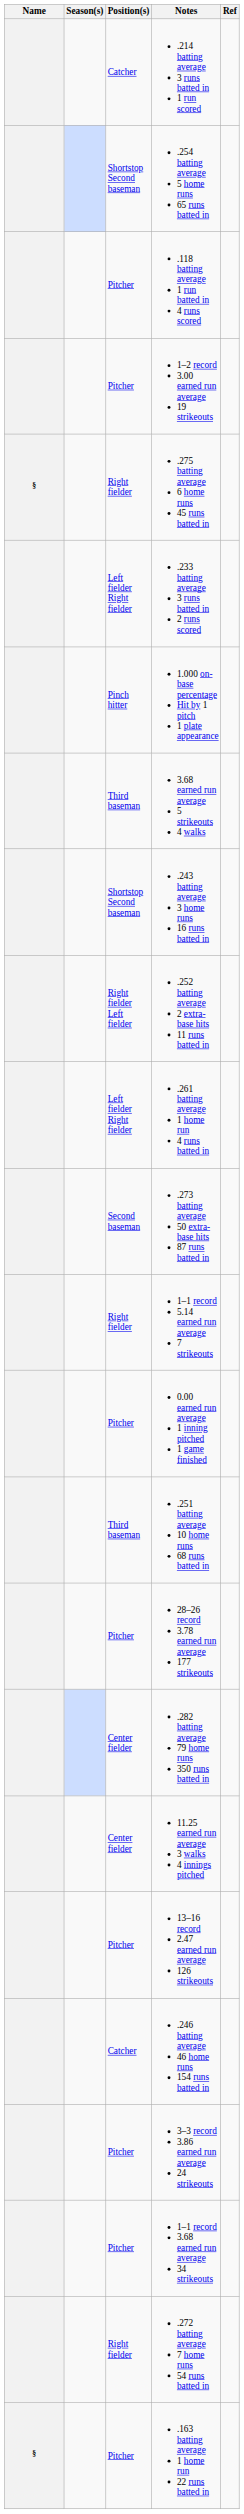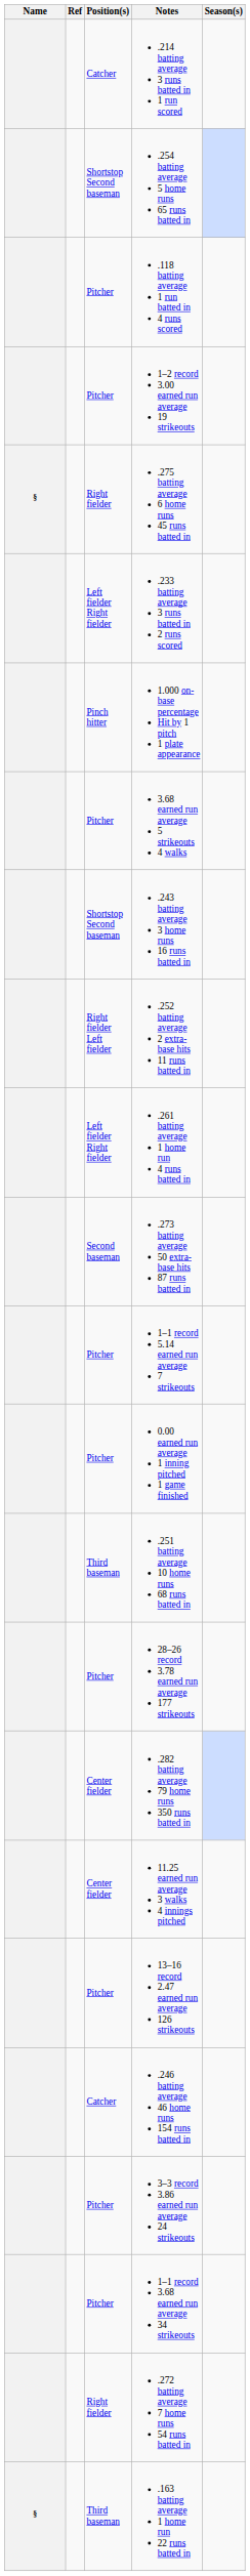 <table class="wikitable plainrowheaders sortable" width="65%">
 <tr>
 <th scope="col" width="35%">Name</th>
-<th scope="col">Season(s)</th>
+<th scope="col" class="unsortable" width="2%">Ref</th>
 <th scope="col">Position(s)</th>
 <th scope="col" class="unsortable">Notes</th>
-<th scope="col" class="unsortable" width="2%">Ref</th>
+<th scope="col">Season(s)</th>
 </tr>
 <tr>
 <th scope="row"></th>
 <td></td>
 <td><a href='#'>Catcher</a></td>
 <td><br><ul><li>.214 <a href='#'>batting average</a></li><li>3 <a href='#'>runs batted in</a></li><li>1 <a href='#'>run scored</a></li></ul></td>
 <td></td>
 </tr>
 <tr>
 <th scope="row"></th>
-<td bgcolor="#ccddff"></td>
+<td></td>
 <td><a href='#'>Shortstop</a><br><a href='#'>Second baseman</a></td>
 <td><br><ul><li>.254 <a href='#'>batting average</a></li><li>5 <a href='#'>home runs</a></li><li>65 <a href='#'>runs batted in</a></li></ul></td>
-<td></td>
+<td bgcolor="#ccddff"></td>
 </tr>
 <tr>
 <th scope="row"></th>
 <td></td>
 <td><a href='#'>Pitcher</a></td>
 <td><br><ul><li>.118 <a href='#'>batting average</a></li><li>1 <a href='#'>run batted in</a></li><li>4 <a href='#'>runs scored</a></li></ul></td>
 <td></td>
 </tr>
 <tr>
 <th scope="row"></th>
 <td></td>
 <td><a href='#'>Pitcher</a></td>
 <td><br><ul><li>1–2 <a href='#'>record</a></li><li>3.00 <a href='#'>earned run average</a></li><li>19 <a href='#'>strikeouts</a></li></ul></td>
 <td></td>
 </tr>
 <tr>
 <th scope="row"><sup>§</sup></th>
 <td></td>
 <td><a href='#'>Right fielder</a></td>
 <td><br><ul><li>.275 <a href='#'>batting average</a></li><li>6 <a href='#'>home runs</a></li><li>45 <a href='#'>runs batted in</a></li></ul></td>
 <td></td>
 </tr>
 <tr>
 <th scope="row"></th>
 <td></td>
 <td><a href='#'>Left fielder</a><br><a href='#'>Right fielder</a></td>
 <td><br><ul><li>.233 <a href='#'>batting average</a></li><li>3 <a href='#'>runs batted in</a></li><li>2 <a href='#'>runs scored</a></li></ul></td>
 <td></td>
 </tr>
 <tr>
 <th scope="row"></th>
 <td></td>
 <td><a href='#'>Pinch hitter</a></td>
 <td><br><ul><li>1.000 <a href='#'>on-base percentage</a></li><li><a href='#'>Hit by</a> 1 <a href='#'>pitch</a></li><li>1 <a href='#'>plate appearance</a></li></ul></td>
 <td></td>
 </tr>
 <tr>
 <th scope="row"></th>
 <td></td>
-<td><a href='#'>Third baseman</a></td>
+<td><a href='#'>Pitcher</a></td>
 <td><br><ul><li>3.68 <a href='#'>earned run average</a></li><li>5 <a href='#'>strikeouts</a></li><li>4 <a href='#'>walks</a></li></ul></td>
 <td></td>
 </tr>
 <tr>
 <th scope="row"></th>
 <td></td>
 <td><a href='#'>Shortstop</a><br><a href='#'>Second baseman</a></td>
 <td><br><ul><li>.243 <a href='#'>batting average</a></li><li>3 <a href='#'>home runs</a></li><li>16 <a href='#'>runs batted in</a></li></ul></td>
 <td></td>
 </tr>
 <tr>
 <th scope="row"></th>
 <td></td>
 <td><a href='#'>Right fielder</a><br><a href='#'>Left fielder</a></td>
 <td><br><ul><li>.252 <a href='#'>batting average</a></li><li>2 <a href='#'>extra-base hits</a></li><li>11 <a href='#'>runs batted in</a></li></ul></td>
 <td></td>
 </tr>
 <tr>
 <th scope="row"></th>
 <td></td>
 <td><a href='#'>Left fielder</a><br><a href='#'>Right fielder</a></td>
 <td><br><ul><li>.261 <a href='#'>batting average</a></li><li>1 <a href='#'>home run</a></li><li>4 <a href='#'>runs batted in</a></li></ul></td>
 <td></td>
 </tr>
 <tr>
 <th scope="row"></th>
 <td></td>
 <td><a href='#'>Second baseman</a></td>
 <td><br><ul><li>.273 <a href='#'>batting average</a></li><li>50 <a href='#'>extra-base hits</a></li><li>87 <a href='#'>runs batted in</a></li></ul></td>
 <td></td>
 </tr>
 <tr>
 <th scope="row"></th>
 <td></td>
-<td><a href='#'>Right fielder</a></td>
+<td><a href='#'>Pitcher</a></td>
 <td><br><ul><li>1–1 <a href='#'>record</a></li><li>5.14 <a href='#'>earned run average</a></li><li>7 <a href='#'>strikeouts</a></li></ul></td>
 <td></td>
 </tr>
 <tr>
 <th scope="row"></th>
 <td></td>
 <td><a href='#'>Pitcher</a></td>
 <td><br><ul><li>0.00 <a href='#'>earned run average</a></li><li>1 <a href='#'>inning pitched</a></li><li>1 <a href='#'>game finished</a></li></ul></td>
 <td></td>
 </tr>
 <tr>
 <th scope="row"></th>
 <td></td>
 <td><a href='#'>Third baseman</a></td>
 <td><br><ul><li>.251 <a href='#'>batting average</a></li><li>10 <a href='#'>home runs</a></li><li>68 <a href='#'>runs batted in</a></li></ul></td>
 <td></td>
 </tr>
 <tr>
 <th scope="row"></th>
 <td></td>
 <td><a href='#'>Pitcher</a></td>
 <td><br><ul><li>28–26 <a href='#'>record</a></li><li>3.78 <a href='#'>earned run average</a></li><li>177 <a href='#'>strikeouts</a></li></ul></td>
 <td></td>
 </tr>
 <tr>
 <th scope="row"></th>
-<td bgcolor="#ccddff"></td>
+<td></td>
 <td><a href='#'>Center fielder</a></td>
 <td><br><ul><li>.282 <a href='#'>batting average</a></li><li>79 <a href='#'>home runs</a></li><li>350 <a href='#'>runs batted in</a></li></ul></td>
-<td></td>
+<td bgcolor="#ccddff"></td>
 </tr>
 <tr>
 <th scope="row"></th>
 <td></td>
 <td><a href='#'>Center fielder</a></td>
 <td><br><ul><li>11.25 <a href='#'>earned run average</a></li><li>3 <a href='#'>walks</a></li><li>4 <a href='#'>innings pitched</a></li></ul></td>
 <td></td>
 </tr>
 <tr>
 <th scope="row"></th>
 <td></td>
 <td><a href='#'>Pitcher</a></td>
 <td><br><ul><li>13–16 <a href='#'>record</a></li><li>2.47 <a href='#'>earned run average</a></li><li>126 <a href='#'>strikeouts</a></li></ul></td>
 <td></td>
 </tr>
 <tr>
 <th scope="row"></th>
 <td></td>
 <td><a href='#'>Catcher</a></td>
 <td><br><ul><li>.246 <a href='#'>batting average</a></li><li>46 <a href='#'>home runs</a></li><li>154 <a href='#'>runs batted in</a></li></ul></td>
 <td></td>
 </tr>
 <tr>
 <th scope="row"></th>
 <td></td>
 <td><a href='#'>Pitcher</a></td>
 <td><br><ul><li>3–3 <a href='#'>record</a></li><li>3.86 <a href='#'>earned run average</a></li><li>24 <a href='#'>strikeouts</a></li></ul></td>
 <td></td>
 </tr>
 <tr>
 <th scope="row"></th>
 <td></td>
 <td><a href='#'>Pitcher</a></td>
 <td><br><ul><li>1–1 <a href='#'>record</a></li><li>3.68 <a href='#'>earned run average</a></li><li>34 <a href='#'>strikeouts</a></li></ul></td>
 <td></td>
 </tr>
 <tr>
 <th scope="row"></th>
 <td></td>
 <td><a href='#'>Right fielder</a></td>
 <td><br><ul><li>.272 <a href='#'>batting average</a></li><li>7 <a href='#'>home runs</a></li><li>54 <a href='#'>runs batted in</a></li></ul></td>
 <td></td>
 </tr>
 <tr>
 <th scope="row"><sup>§</sup></th>
+<td><br></td>
+<td><a href='#'>Third baseman</a></td>
+<td><br><ul><li>.163 <a href='#'>batting average</a></li><li>1 <a href='#'>home run</a></li><li>22 <a href='#'>runs batted in</a></li></ul></td>
 <td></td>
-<td><a href='#'>Pitcher</a></td>
-<td><br><ul><li>.163 <a href='#'>batting average</a></li><li>1 <a href='#'>home run</a></li><li>22 <a href='#'>runs batted in</a></li></ul></td>
-<td><br></td>
 </tr>
 </table>
